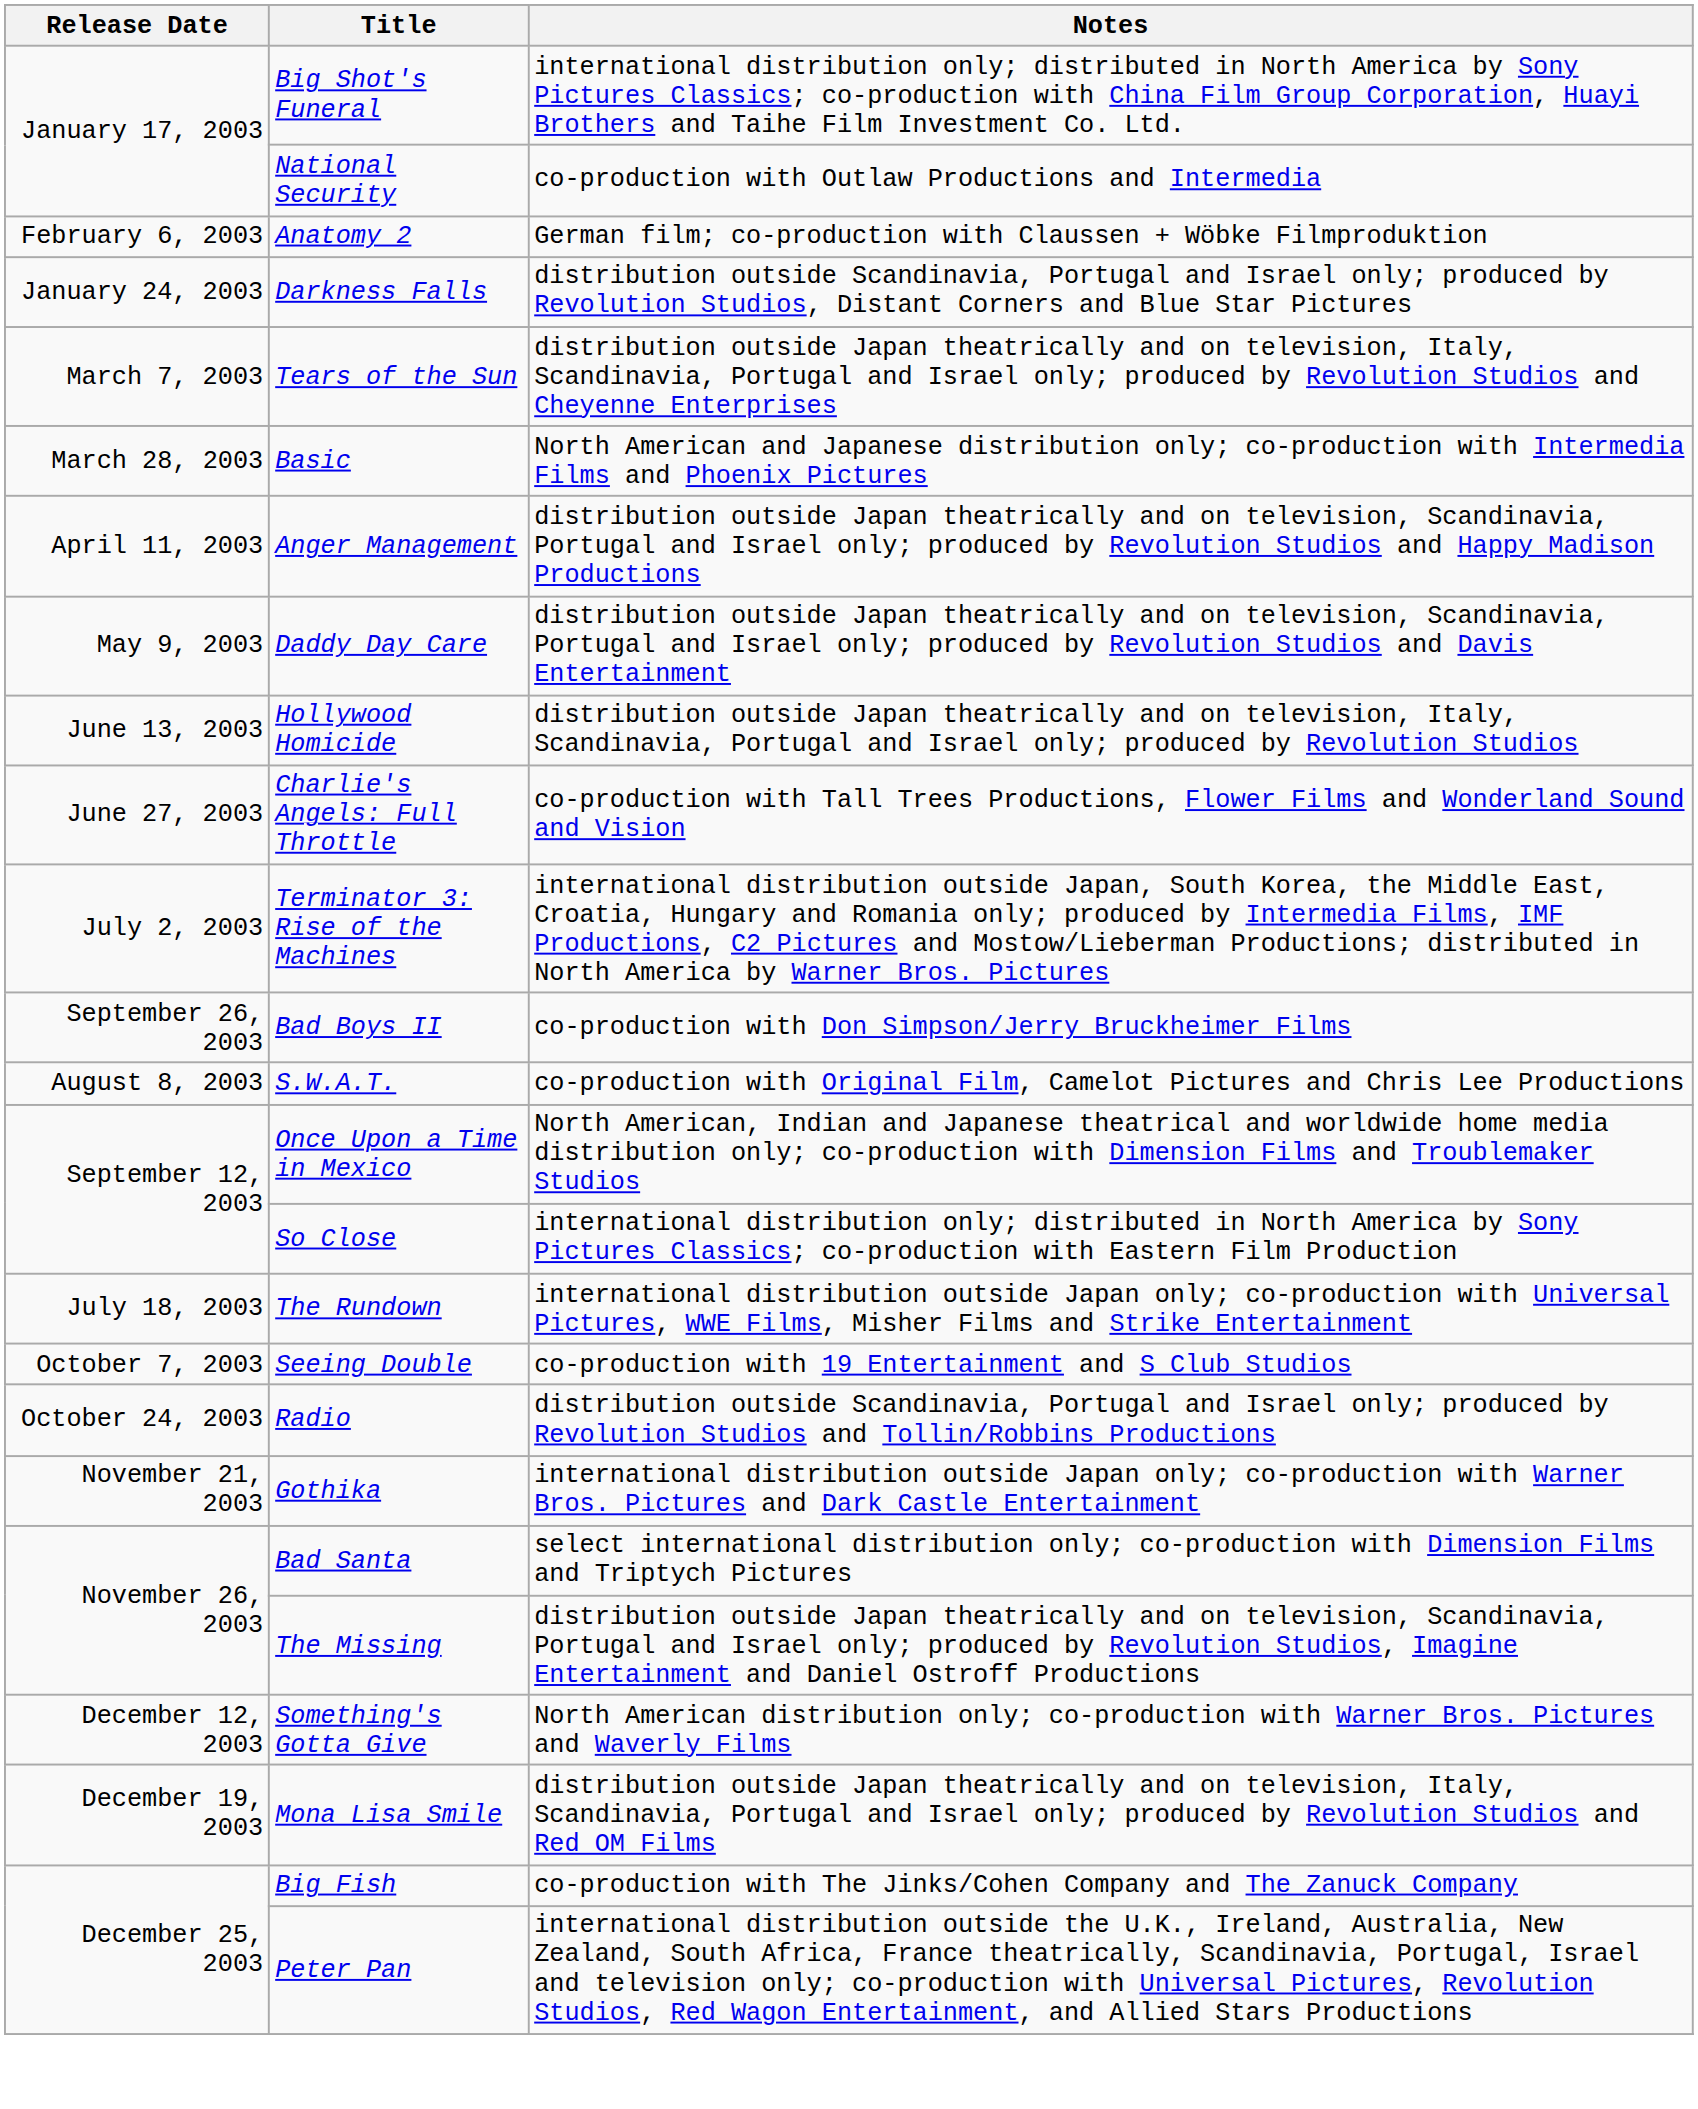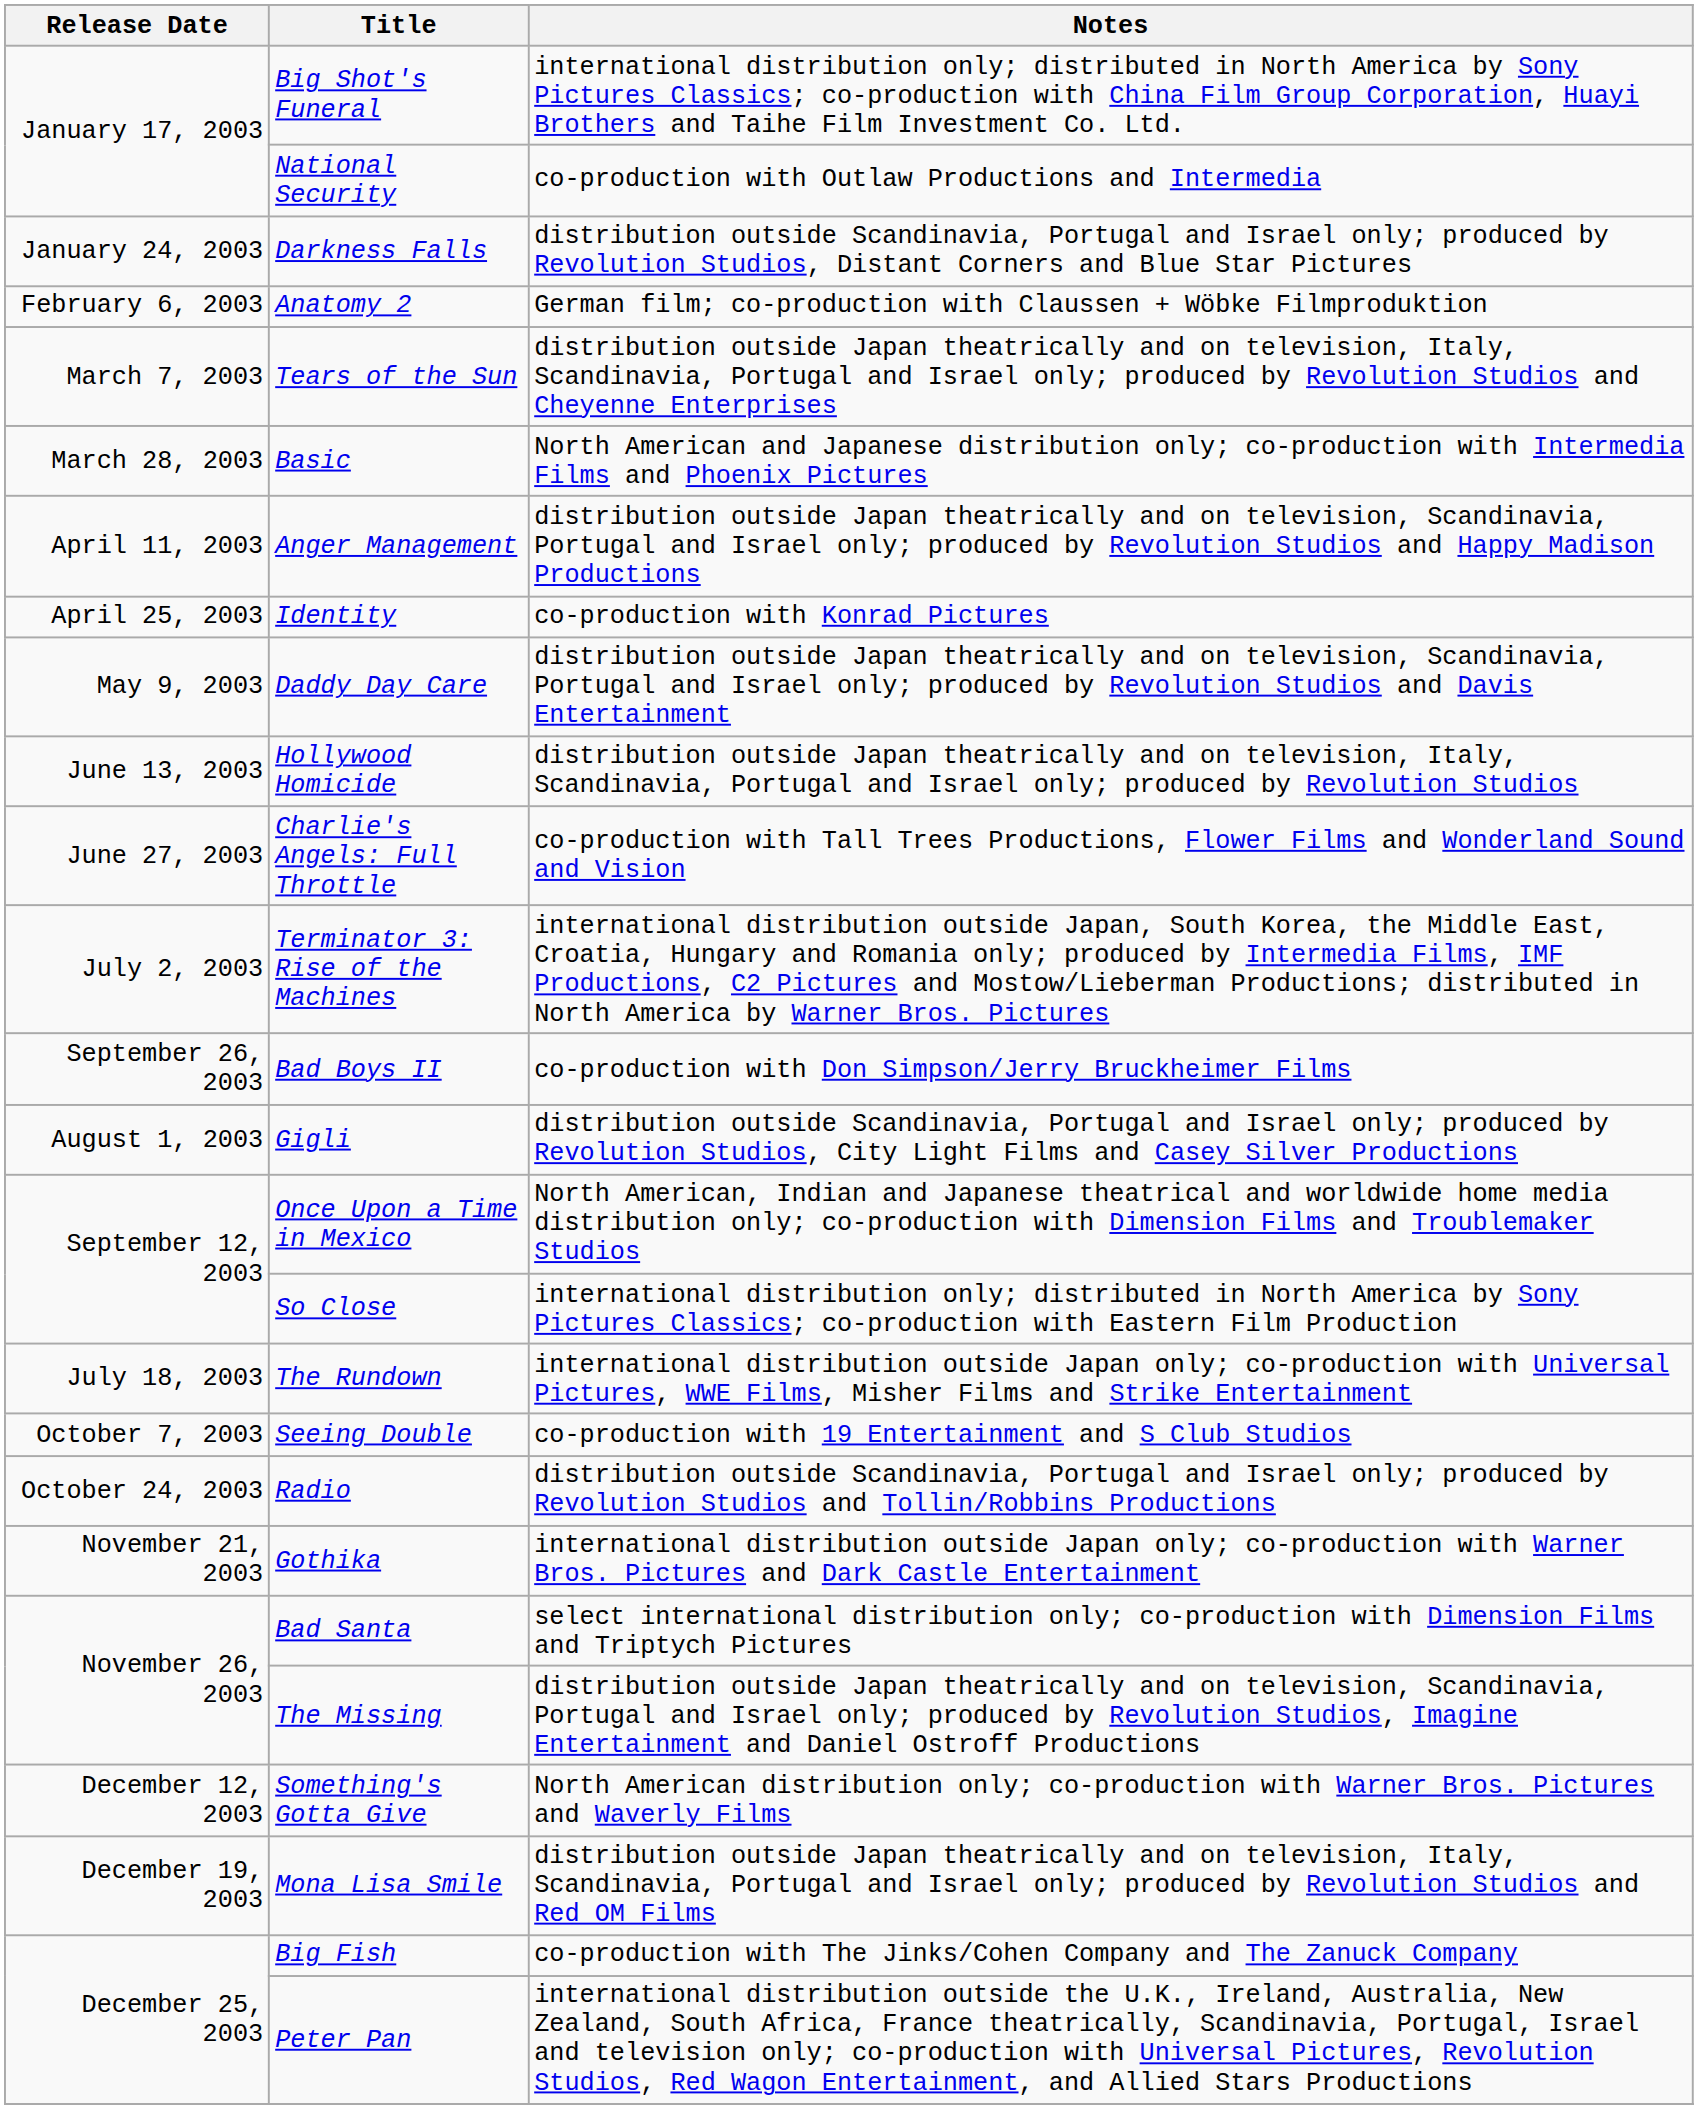 <table class="wikitable sortable">
 <tr>
 <th scope="col" style="width:130px;">Release Date</th>
 <th>Title</th>
 <th>Notes</th>
 </tr>
 <tr>
 <td style="text-align:right;" rowspan="2">January 17, 2003</td>
 <td><em><a href='#'>Big Shot's Funeral</a></em></td>
 <td>international distribution only; distributed in North America by <a href='#'>Sony Pictures Classics</a>; co-production with <a href='#'>China Film Group Corporation</a>, <a href='#'>Huayi Brothers</a> and Taihe Film Investment Co. Ltd.</td>
 </tr>
 <tr>
 <td><em><a href='#'>National Security</a></em></td>
 <td>co-production with Outlaw Productions and <a href='#'>Intermedia</a></td>
 </tr>
 <tr>
+<td style="text-align:right;">January 24, 2003</td>
+<td><em><a href='#'>Darkness Falls</a></em></td>
+<td>distribution outside Scandinavia, Portugal and Israel only; produced by <a href='#'>Revolution Studios</a>, Distant Corners and Blue Star Pictures</td>
+</tr>
+<tr>
 <td style="text-align:right;">February 6, 2003</td>
 <td><em><a href='#'>Anatomy 2</a></em></td>
 <td>German film; co-production with Claussen + Wöbke Filmproduktion</td>
-</tr>
-<tr>
-<td style="text-align:right;">January 24, 2003</td>
-<td><em><a href='#'>Darkness Falls</a></em></td>
-<td>distribution outside Scandinavia, Portugal and Israel only; produced by <a href='#'>Revolution Studios</a>, Distant Corners and Blue Star Pictures</td>
 </tr>
 <tr>
 <td style="text-align:right;">March 7, 2003</td>
 <td><em><a href='#'>Tears of the Sun</a></em></td>
 <td>distribution outside Japan theatrically and on television, Italy, Scandinavia, Portugal and Israel only; produced by <a href='#'>Revolution Studios</a> and <a href='#'>Cheyenne Enterprises</a></td>
 </tr>
 <tr>
 <td style="text-align:right;">March 28, 2003</td>
 <td><em><a href='#'>Basic</a></em></td>
 <td>North American and Japanese distribution only; co-production with <a href='#'>Intermedia Films</a> and <a href='#'>Phoenix Pictures</a></td>
 </tr>
 <tr>
 <td style="text-align:right;">April 11, 2003</td>
 <td><em><a href='#'>Anger Management</a></em></td>
 <td>distribution outside Japan theatrically and on television, Scandinavia, Portugal and Israel only; produced by <a href='#'>Revolution Studios</a> and <a href='#'>Happy Madison Productions</a></td>
+</tr>
+<tr>
+<td style="text-align:right;">April 25, 2003</td>
+<td><em><a href='#'>Identity</a></em></td>
+<td>co-production with <a href='#'>Konrad Pictures</a></td>
 </tr>
 <tr>
 <td style="text-align:right;">May 9, 2003</td>
 <td><em><a href='#'>Daddy Day Care</a></em></td>
 <td>distribution outside Japan theatrically and on television, Scandinavia, Portugal and Israel only; produced by <a href='#'>Revolution Studios</a> and <a href='#'>Davis Entertainment</a></td>
 </tr>
 <tr>
 <td style="text-align:right;">June 13, 2003</td>
 <td><em><a href='#'>Hollywood Homicide</a></em></td>
 <td>distribution outside Japan theatrically and on television, Italy, Scandinavia, Portugal and Israel only; produced by <a href='#'>Revolution Studios</a></td>
 </tr>
 <tr>
 <td style="text-align:right;">June 27, 2003</td>
 <td><em><a href='#'>Charlie's Angels: Full Throttle</a></em></td>
 <td>co-production with Tall Trees Productions, <a href='#'>Flower Films</a> and <a href='#'>Wonderland Sound and Vision</a></td>
 </tr>
 <tr>
 <td style="text-align:right;">July 2, 2003</td>
 <td><em><a href='#'>Terminator 3: Rise of the Machines</a></em></td>
 <td>international distribution outside Japan, South Korea, the Middle East, Croatia, Hungary and Romania only; produced by <a href='#'>Intermedia Films</a>, <a href='#'>IMF Productions</a>, <a href='#'>C2 Pictures</a> and Mostow/Lieberman Productions; distributed in North America by <a href='#'>Warner Bros. Pictures</a></td>
 </tr>
 <tr>
 <td style="text-align:right;">September 26, 2003</td>
 <td><em><a href='#'>Bad Boys II</a></em></td>
 <td>co-production with <a href='#'>Don Simpson/Jerry Bruckheimer Films</a></td>
 </tr>
 <tr>
-<td style="text-align:right;">August 8, 2003</td>
-<td><em><a href='#'>S.W.A.T.</a></em></td>
-<td>co-production with <a href='#'>Original Film</a>, Camelot Pictures and Chris Lee Productions</td>
+<td style="text-align:right;">August 1, 2003</td>
+<td><em><a href='#'>Gigli</a></em></td>
+<td>distribution outside Scandinavia, Portugal and Israel only; produced by <a href='#'>Revolution Studios</a>, City Light Films and <a href='#'>Casey Silver Productions</a></td>
 </tr>
 <tr>
 <td style="text-align:right;" rowspan="2">September 12, 2003</td>
 <td><em><a href='#'>Once Upon a Time in Mexico</a></em></td>
 <td>North American, Indian and Japanese theatrical and worldwide home media distribution only; co-production with <a href='#'>Dimension Films</a> and <a href='#'>Troublemaker Studios</a></td>
 </tr>
 <tr>
 <td><em><a href='#'>So Close</a></em></td>
 <td>international distribution only; distributed in North America by <a href='#'>Sony Pictures Classics</a>; co-production with Eastern Film Production</td>
 </tr>
 <tr>
 <td style="text-align:right;">July 18, 2003</td>
 <td><em><a href='#'>The Rundown</a></em></td>
 <td>international distribution outside Japan only; co-production with <a href='#'>Universal Pictures</a>, <a href='#'>WWE Films</a>, Misher Films and <a href='#'>Strike Entertainment</a></td>
 </tr>
 <tr>
 <td style="text-align:right;">October 7, 2003</td>
 <td><em><a href='#'>Seeing Double</a></em></td>
 <td>co-production with <a href='#'>19 Entertainment</a> and <a href='#'>S Club Studios</a></td>
 </tr>
 <tr>
 <td style="text-align:right;">October 24, 2003</td>
 <td><em><a href='#'>Radio</a></em></td>
 <td>distribution outside Scandinavia, Portugal and Israel only; produced by <a href='#'>Revolution Studios</a> and <a href='#'>Tollin/Robbins Productions</a></td>
 </tr>
 <tr>
 <td style="text-align:right;">November 21, 2003</td>
 <td><em><a href='#'>Gothika</a></em></td>
 <td>international distribution outside Japan only; co-production with <a href='#'>Warner Bros. Pictures</a> and <a href='#'>Dark Castle Entertainment</a></td>
 </tr>
 <tr>
 <td style="text-align:right;" rowspan="2">November 26, 2003</td>
 <td><em><a href='#'>Bad Santa</a></em></td>
 <td>select international distribution only; co-production with <a href='#'>Dimension Films</a> and Triptych Pictures</td>
 </tr>
 <tr>
 <td><em><a href='#'>The Missing</a></em></td>
 <td>distribution outside Japan theatrically and on television, Scandinavia, Portugal and Israel only; produced by <a href='#'>Revolution Studios</a>, <a href='#'>Imagine Entertainment</a> and Daniel Ostroff Productions</td>
 </tr>
 <tr>
 <td style="text-align:right;">December 12, 2003</td>
 <td><em><a href='#'>Something's Gotta Give</a></em></td>
 <td>North American distribution only; co-production with <a href='#'>Warner Bros. Pictures</a> and <a href='#'>Waverly Films</a></td>
 </tr>
 <tr>
 <td style="text-align:right;">December 19, 2003</td>
 <td><em><a href='#'>Mona Lisa Smile</a></em></td>
 <td>distribution outside Japan theatrically and on television, Italy, Scandinavia, Portugal and Israel only; produced by <a href='#'>Revolution Studios</a> and <a href='#'>Red OM Films</a></td>
 </tr>
 <tr>
 <td style="text-align:right;" rowspan="2">December 25, 2003</td>
 <td><em><a href='#'>Big Fish</a></em></td>
 <td>co-production with The Jinks/Cohen Company and <a href='#'>The Zanuck Company</a></td>
 </tr>
 <tr>
 <td><em><a href='#'>Peter Pan</a></em></td>
 <td>international distribution outside the U.K., Ireland, Australia, New Zealand, South Africa, France theatrically, Scandinavia, Portugal, Israel and television only; co-production with <a href='#'>Universal Pictures</a>, <a href='#'>Revolution Studios</a>, <a href='#'>Red Wagon Entertainment</a>, and Allied Stars Productions</td>
 </tr>
 <tr>
 </tr>
 </table>
